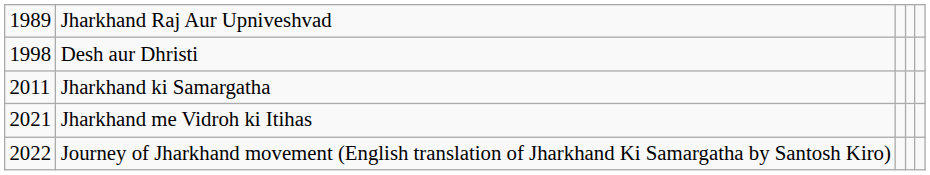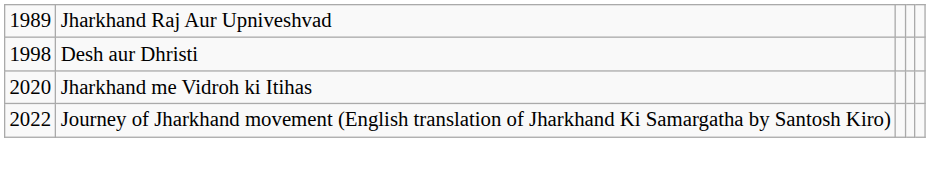 <table class="wikitable">
 <tr>
 <td>1989</td>
 <td>Jharkhand Raj Aur Upniveshvad</td>
 <td></td>
 <td></td>
 <td></td>
 </tr>
 <tr>
 <td>1998</td>
 <td>Desh aur Dhristi</td>
 <td></td>
 <td></td>
 <td></td>
 </tr>
 <tr>
-<td>2011</td>
-<td>Jharkhand ki Samargatha</td>
-<td></td>
-<td></td>
-<td></td>
-</tr>
-<tr>
-<td>2021</td>
+<td>2020</td>
 <td>Jharkhand me Vidroh ki Itihas</td>
 <td></td>
 <td></td>
 <td></td>
 </tr>
 <tr>
 <td>2022</td>
 <td>Journey of Jharkhand movement (English translation of Jharkhand Ki Samargatha by Santosh Kiro)</td>
 <td></td>
 <td></td>
 <td></td>
 </tr>
 </table>
